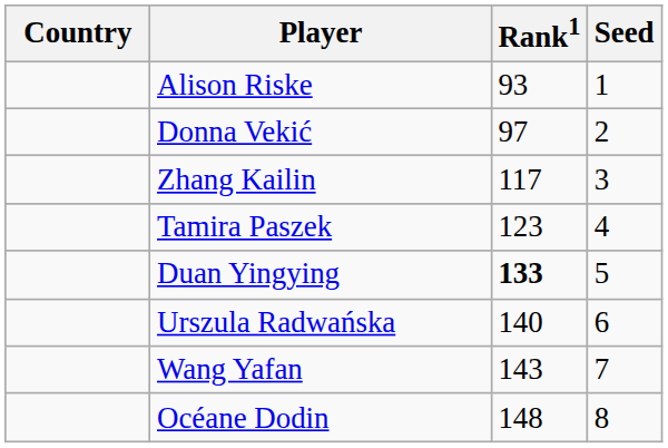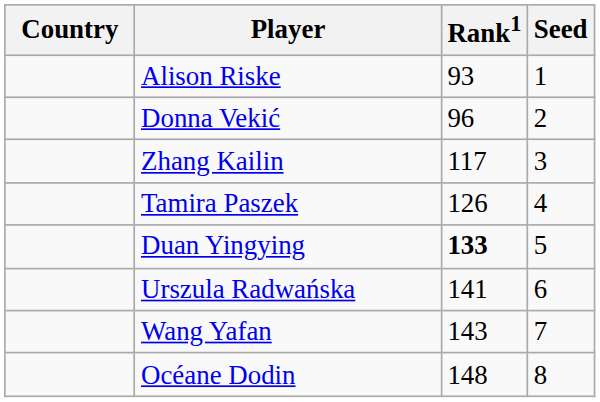 <table class="sortable wikitable">
 <tr>
 <th width="70">Country</th>
 <th width="175">Player</th>
 <th>Rank<sup>1</sup></th>
 <th>Seed</th>
 </tr>
 <tr>
 <td></td>
 <td><a href='#'>Alison Riske</a></td>
 <td>93</td>
 <td>1</td>
 </tr>
 <tr>
 <td></td>
 <td><a href='#'>Donna Vekić</a></td>
-<td>97</td>
+<td>96</td>
 <td>2</td>
 </tr>
 <tr>
 <td></td>
 <td><a href='#'>Zhang Kailin</a></td>
 <td>117</td>
 <td>3</td>
 </tr>
 <tr>
 <td></td>
 <td><a href='#'>Tamira Paszek</a></td>
-<td>123</td>
+<td>126</td>
 <td>4</td>
 </tr>
 <tr>
 <td></td>
 <td><a href='#'>Duan Yingying</a></td>
 <td><strong>133</strong></td>
 <td>5</td>
 </tr>
 <tr>
 <td></td>
 <td><a href='#'>Urszula Radwańska</a></td>
-<td>140</td>
+<td>141</td>
 <td>6</td>
 </tr>
 <tr>
 <td></td>
 <td><a href='#'>Wang Yafan</a></td>
 <td>143</td>
 <td>7</td>
 </tr>
 <tr>
 <td></td>
 <td><a href='#'>Océane Dodin</a></td>
 <td>148</td>
 <td>8</td>
 </tr>
 </table>
